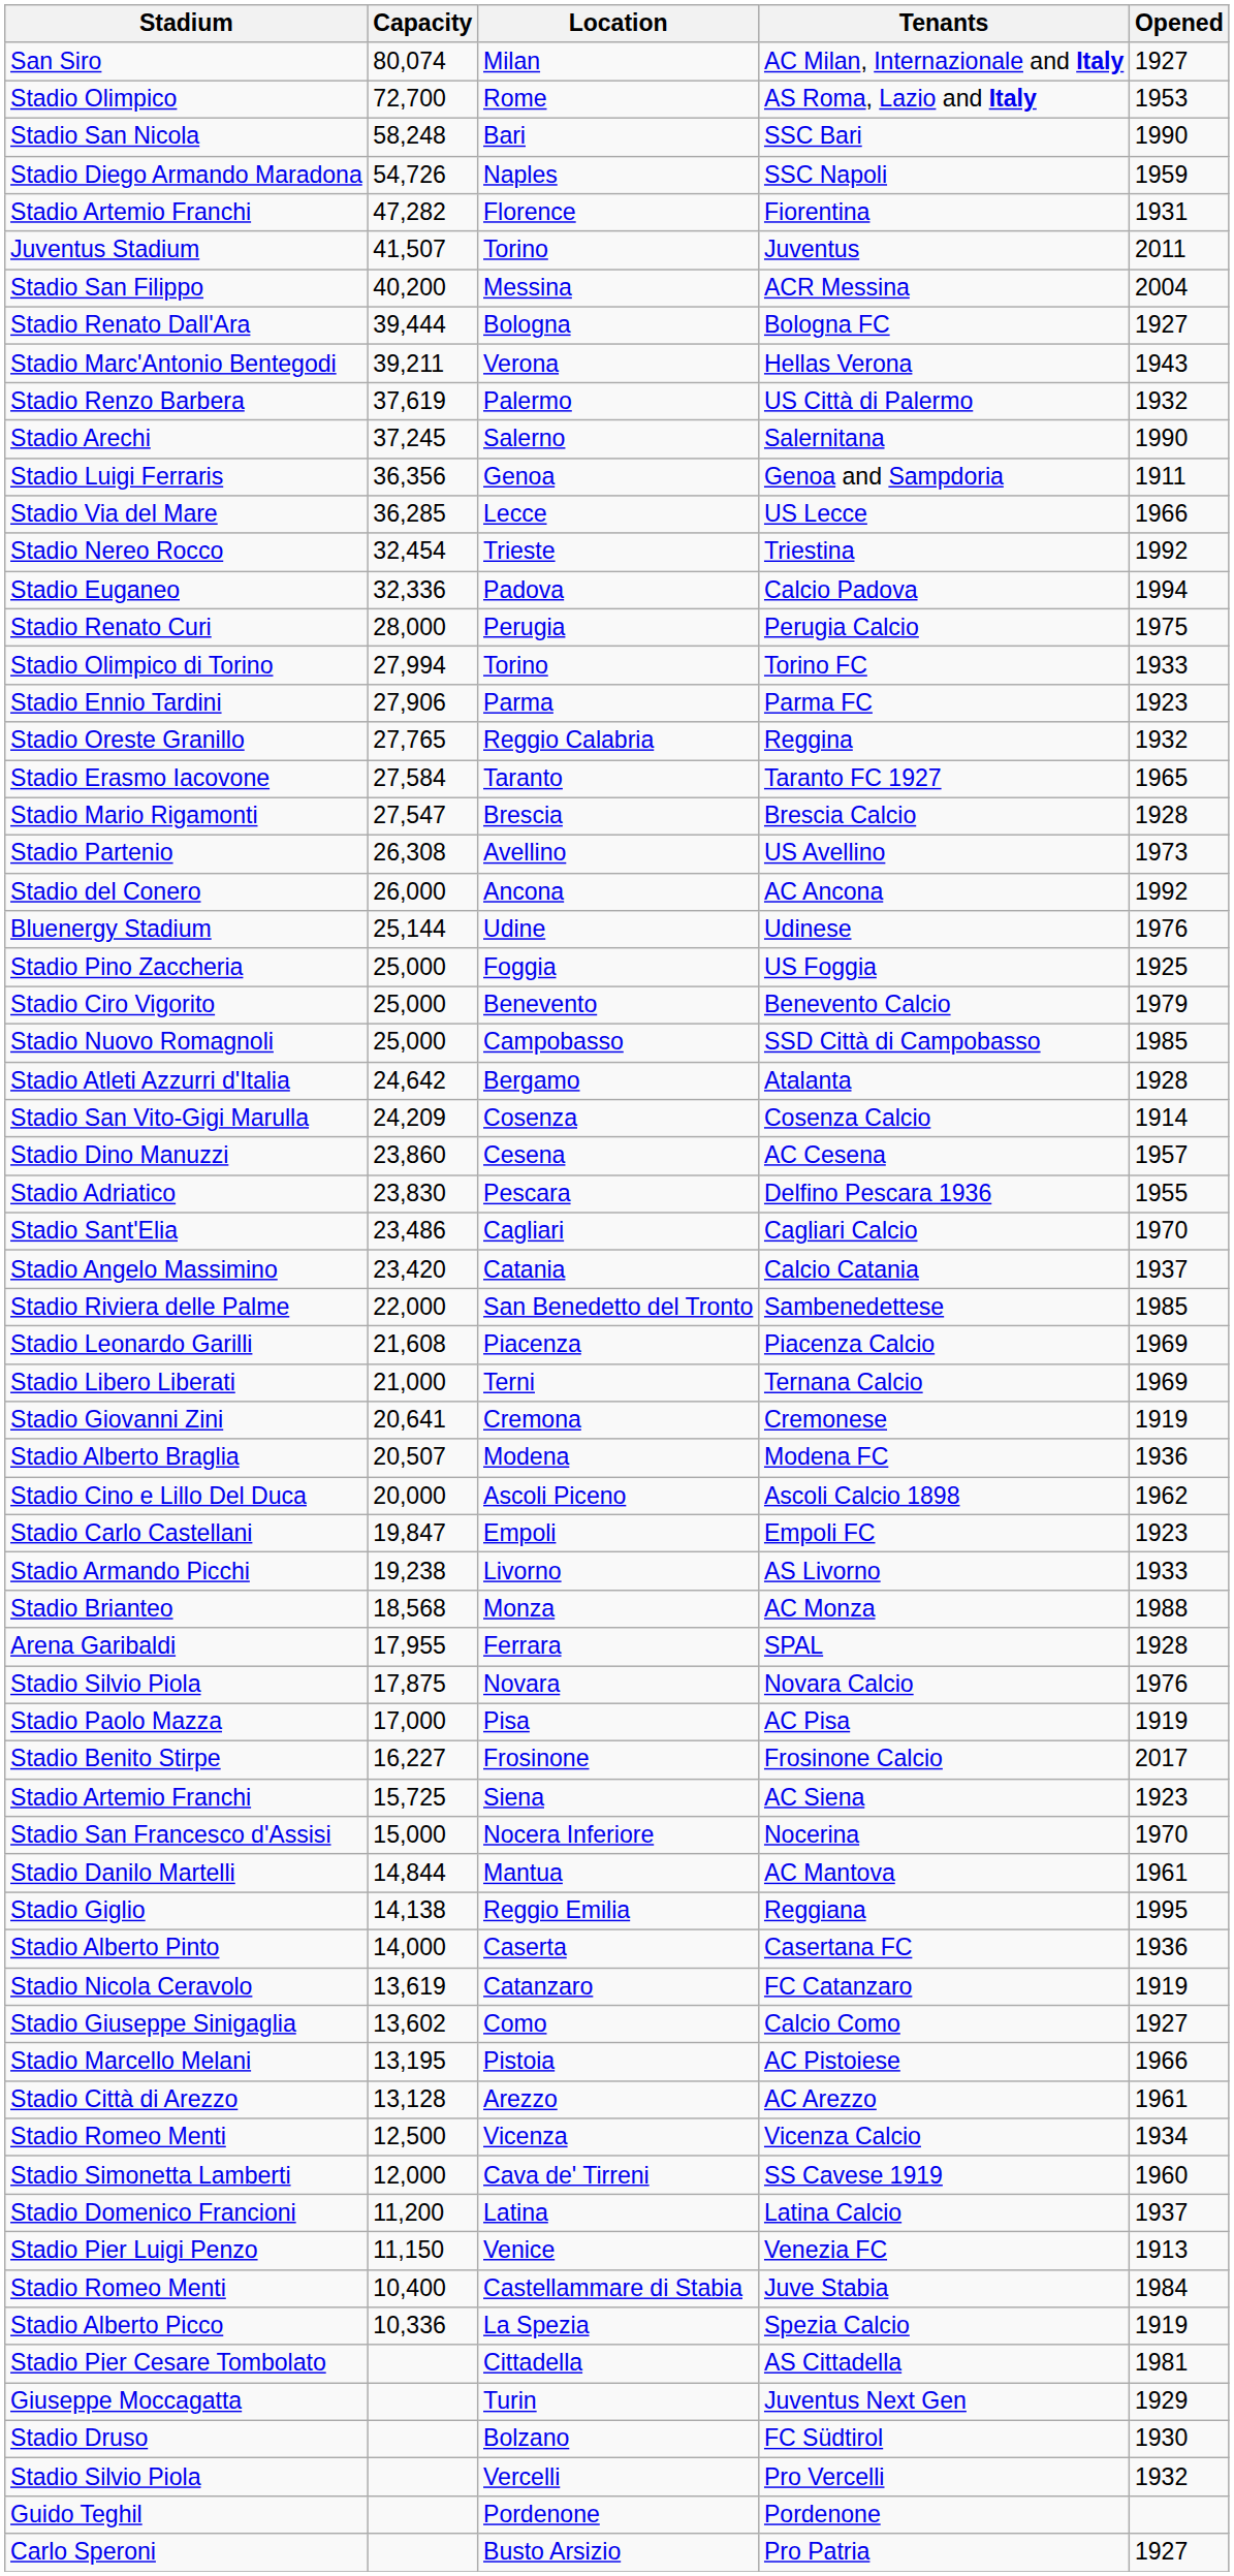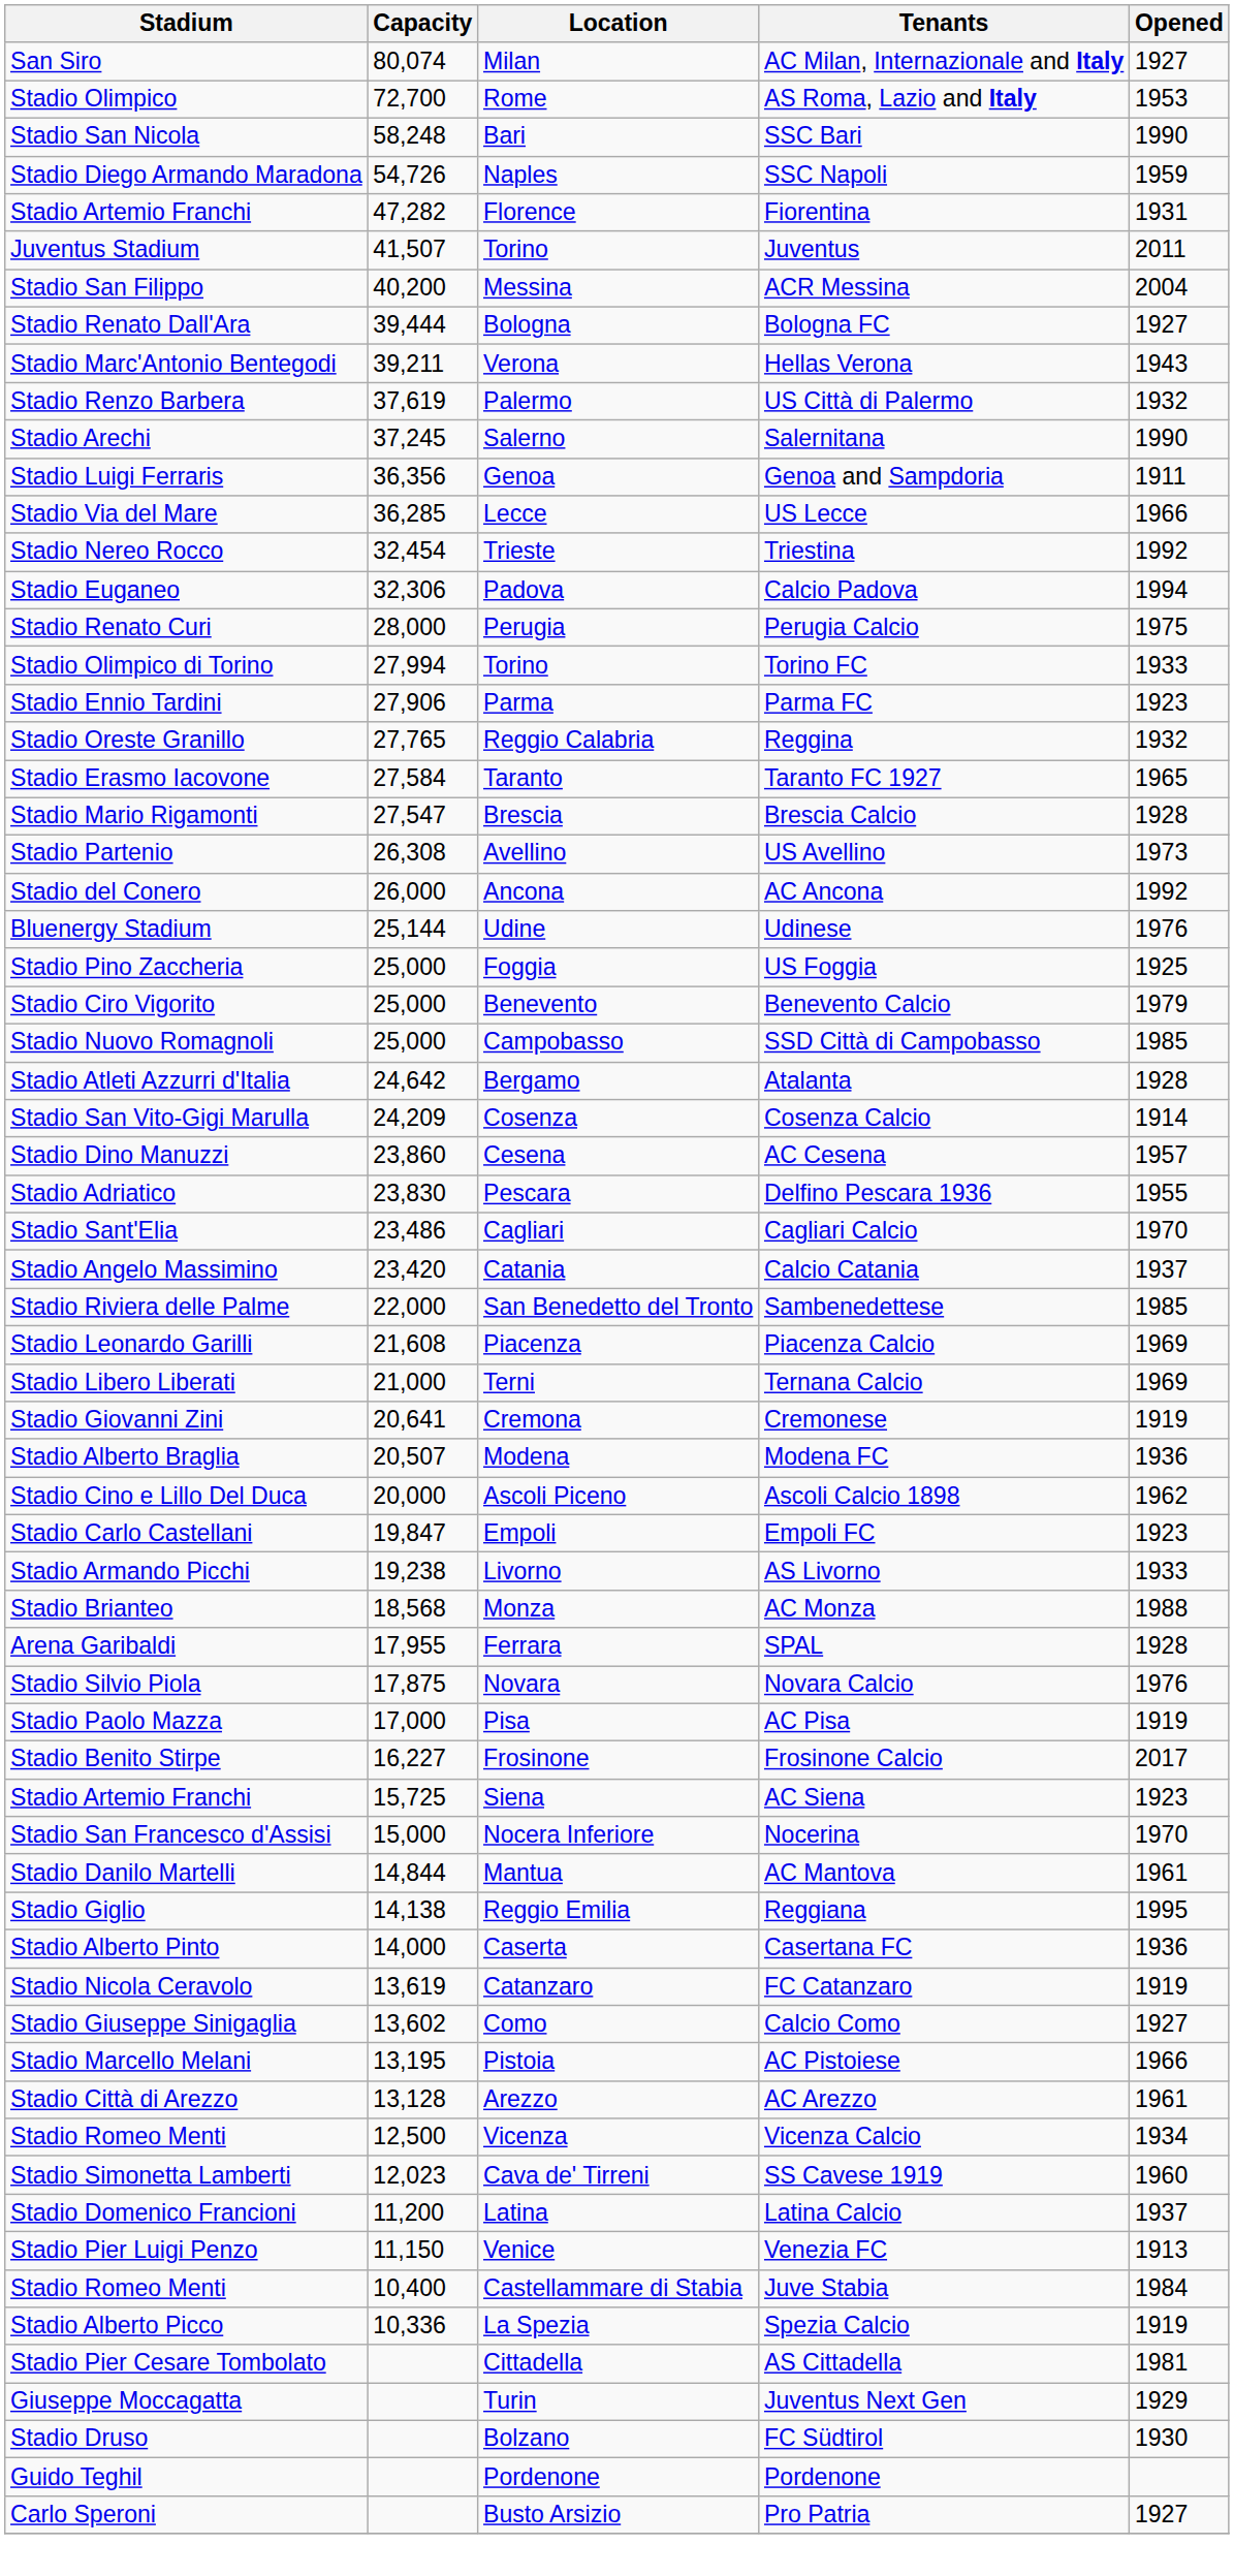 <table class="wikitable sortable">
 <tr>
 <th>Stadium</th>
 <th>Capacity</th>
 <th>Location</th>
 <th>Tenants</th>
 <th>Opened</th>
 </tr>
 <tr>
 <td><a href='#'>San Siro</a></td>
 <td>80,074</td>
 <td><a href='#'>Milan</a></td>
 <td><a href='#'>AC Milan</a>, <a href='#'>Internazionale</a> and <strong><a href='#'>Italy</a></strong></td>
 <td>1927</td>
 </tr>
 <tr>
 <td><a href='#'>Stadio Olimpico</a></td>
 <td>72,700</td>
 <td><a href='#'>Rome</a></td>
 <td><a href='#'>AS Roma</a>, <a href='#'>Lazio</a> and <strong><a href='#'>Italy</a></strong></td>
 <td>1953</td>
 </tr>
 <tr>
 <td><a href='#'>Stadio San Nicola</a></td>
 <td>58,248</td>
 <td><a href='#'>Bari</a></td>
 <td><a href='#'>SSC Bari</a></td>
 <td>1990</td>
 </tr>
 <tr>
 <td><a href='#'>Stadio Diego Armando Maradona</a></td>
 <td>54,726</td>
 <td><a href='#'>Naples</a></td>
 <td><a href='#'>SSC Napoli</a></td>
 <td>1959</td>
 </tr>
 <tr>
 <td><a href='#'>Stadio Artemio Franchi</a></td>
 <td>47,282</td>
 <td><a href='#'>Florence</a></td>
 <td><a href='#'>Fiorentina</a></td>
 <td>1931</td>
 </tr>
 <tr>
 <td><a href='#'>Juventus Stadium</a></td>
 <td>41,507</td>
 <td><a href='#'>Torino</a></td>
 <td><a href='#'>Juventus</a></td>
 <td>2011</td>
 </tr>
 <tr>
 <td><a href='#'>Stadio San Filippo</a></td>
 <td>40,200</td>
 <td><a href='#'>Messina</a></td>
 <td><a href='#'>ACR Messina</a></td>
 <td>2004</td>
 </tr>
 <tr>
 <td><a href='#'>Stadio Renato Dall'Ara</a></td>
 <td>39,444</td>
 <td><a href='#'>Bologna</a></td>
 <td><a href='#'>Bologna FC</a></td>
 <td>1927</td>
 </tr>
 <tr>
 <td><a href='#'>Stadio Marc'Antonio Bentegodi</a></td>
 <td>39,211</td>
 <td><a href='#'>Verona</a></td>
 <td><a href='#'>Hellas Verona</a></td>
 <td>1943</td>
 </tr>
 <tr>
 <td><a href='#'>Stadio Renzo Barbera</a></td>
 <td>37,619</td>
 <td><a href='#'>Palermo</a></td>
 <td><a href='#'>US Città di Palermo</a></td>
 <td>1932</td>
 </tr>
 <tr>
 <td><a href='#'>Stadio Arechi</a></td>
 <td>37,245</td>
 <td><a href='#'>Salerno</a></td>
 <td><a href='#'>Salernitana</a></td>
 <td>1990</td>
 </tr>
 <tr>
 <td><a href='#'>Stadio Luigi Ferraris</a></td>
 <td>36,356</td>
 <td><a href='#'>Genoa</a></td>
 <td><a href='#'>Genoa</a> and <a href='#'>Sampdoria</a></td>
 <td>1911</td>
 </tr>
 <tr>
 <td><a href='#'>Stadio Via del Mare</a></td>
 <td>36,285</td>
 <td><a href='#'>Lecce</a></td>
 <td><a href='#'>US Lecce</a></td>
 <td>1966</td>
 </tr>
 <tr>
 <td><a href='#'>Stadio Nereo Rocco</a></td>
 <td>32,454</td>
 <td><a href='#'>Trieste</a></td>
 <td><a href='#'>Triestina</a></td>
 <td>1992</td>
 </tr>
 <tr>
 <td><a href='#'>Stadio Euganeo</a></td>
-<td>32,336</td>
+<td>32,306</td>
 <td><a href='#'>Padova</a></td>
 <td><a href='#'>Calcio Padova</a></td>
 <td>1994</td>
 </tr>
 <tr>
 <td><a href='#'>Stadio Renato Curi</a></td>
 <td>28,000</td>
 <td><a href='#'>Perugia</a></td>
 <td><a href='#'>Perugia Calcio</a></td>
 <td>1975</td>
 </tr>
 <tr>
 <td><a href='#'>Stadio Olimpico di Torino</a></td>
 <td>27,994</td>
 <td><a href='#'>Torino</a></td>
 <td><a href='#'>Torino FC</a></td>
 <td>1933</td>
 </tr>
 <tr>
 <td><a href='#'>Stadio Ennio Tardini</a></td>
 <td>27,906</td>
 <td><a href='#'>Parma</a></td>
 <td><a href='#'>Parma FC</a></td>
 <td>1923</td>
 </tr>
 <tr>
 <td><a href='#'>Stadio Oreste Granillo</a></td>
 <td>27,765</td>
 <td><a href='#'>Reggio Calabria</a></td>
 <td><a href='#'>Reggina</a></td>
 <td>1932</td>
 </tr>
 <tr>
 <td><a href='#'>Stadio Erasmo Iacovone</a></td>
 <td>27,584</td>
 <td><a href='#'>Taranto</a></td>
 <td><a href='#'>Taranto FC 1927</a></td>
 <td>1965</td>
 </tr>
 <tr>
 <td><a href='#'>Stadio Mario Rigamonti</a></td>
 <td>27,547</td>
 <td><a href='#'>Brescia</a></td>
 <td><a href='#'>Brescia Calcio</a></td>
 <td>1928</td>
 </tr>
 <tr>
 <td><a href='#'>Stadio Partenio</a></td>
 <td>26,308</td>
 <td><a href='#'>Avellino</a></td>
 <td><a href='#'>US Avellino</a></td>
 <td>1973</td>
 </tr>
 <tr>
 <td><a href='#'>Stadio del Conero</a></td>
 <td>26,000</td>
 <td><a href='#'>Ancona</a></td>
 <td><a href='#'>AC Ancona</a></td>
 <td>1992</td>
 </tr>
 <tr>
 <td><a href='#'>Bluenergy Stadium</a></td>
 <td>25,144</td>
 <td><a href='#'>Udine</a></td>
 <td><a href='#'>Udinese</a></td>
 <td>1976</td>
 </tr>
 <tr>
 <td><a href='#'>Stadio Pino Zaccheria</a></td>
 <td>25,000</td>
 <td><a href='#'>Foggia</a></td>
 <td><a href='#'>US Foggia</a></td>
 <td>1925</td>
 </tr>
 <tr>
 <td><a href='#'>Stadio Ciro Vigorito</a></td>
 <td>25,000</td>
 <td><a href='#'>Benevento</a></td>
 <td><a href='#'>Benevento Calcio</a></td>
 <td>1979</td>
 </tr>
 <tr>
 <td><a href='#'>Stadio Nuovo Romagnoli</a></td>
 <td>25,000</td>
 <td><a href='#'>Campobasso</a></td>
 <td><a href='#'>SSD Città di Campobasso</a></td>
 <td>1985</td>
 </tr>
 <tr>
 <td><a href='#'>Stadio Atleti Azzurri d'Italia</a></td>
 <td>24,642</td>
 <td><a href='#'>Bergamo</a></td>
 <td><a href='#'>Atalanta</a></td>
 <td>1928</td>
 </tr>
 <tr>
 <td><a href='#'>Stadio San Vito-Gigi Marulla</a></td>
 <td>24,209</td>
 <td><a href='#'>Cosenza</a></td>
 <td><a href='#'>Cosenza Calcio</a></td>
 <td>1914</td>
 </tr>
 <tr>
 <td><a href='#'>Stadio Dino Manuzzi</a></td>
 <td>23,860</td>
 <td><a href='#'>Cesena</a></td>
 <td><a href='#'>AC Cesena</a></td>
 <td>1957</td>
 </tr>
 <tr>
 <td><a href='#'>Stadio Adriatico</a></td>
 <td>23,830</td>
 <td><a href='#'>Pescara</a></td>
 <td><a href='#'>Delfino Pescara 1936</a></td>
 <td>1955</td>
 </tr>
 <tr>
 <td><a href='#'>Stadio Sant'Elia</a></td>
 <td>23,486</td>
 <td><a href='#'>Cagliari</a></td>
 <td><a href='#'>Cagliari Calcio</a></td>
 <td>1970</td>
 </tr>
 <tr>
 <td><a href='#'>Stadio Angelo Massimino</a></td>
 <td>23,420</td>
 <td><a href='#'>Catania</a></td>
 <td><a href='#'>Calcio Catania</a></td>
 <td>1937</td>
 </tr>
 <tr>
 <td><a href='#'>Stadio Riviera delle Palme</a></td>
 <td>22,000</td>
 <td><a href='#'>San Benedetto del Tronto</a></td>
 <td><a href='#'>Sambenedettese</a></td>
 <td>1985</td>
 </tr>
 <tr>
 <td><a href='#'>Stadio Leonardo Garilli</a></td>
 <td>21,608</td>
 <td><a href='#'>Piacenza</a></td>
 <td><a href='#'>Piacenza Calcio</a></td>
 <td>1969</td>
 </tr>
 <tr>
 <td><a href='#'>Stadio Libero Liberati</a></td>
 <td>21,000</td>
 <td><a href='#'>Terni</a></td>
 <td><a href='#'>Ternana Calcio</a></td>
 <td>1969</td>
 </tr>
 <tr>
 <td><a href='#'>Stadio Giovanni Zini</a></td>
 <td>20,641</td>
 <td><a href='#'>Cremona</a></td>
 <td><a href='#'>Cremonese</a></td>
 <td>1919</td>
 </tr>
 <tr>
 <td><a href='#'>Stadio Alberto Braglia</a></td>
 <td>20,507</td>
 <td><a href='#'>Modena</a></td>
 <td><a href='#'>Modena FC</a></td>
 <td>1936</td>
 </tr>
 <tr>
 <td><a href='#'>Stadio Cino e Lillo Del Duca</a></td>
 <td>20,000</td>
 <td><a href='#'>Ascoli Piceno</a></td>
 <td><a href='#'>Ascoli Calcio 1898</a></td>
 <td>1962</td>
 </tr>
 <tr>
 <td><a href='#'>Stadio Carlo Castellani</a></td>
 <td>19,847</td>
 <td><a href='#'>Empoli</a></td>
 <td><a href='#'>Empoli FC</a></td>
 <td>1923</td>
 </tr>
 <tr>
 <td><a href='#'>Stadio Armando Picchi</a></td>
 <td>19,238</td>
 <td><a href='#'>Livorno</a></td>
 <td><a href='#'>AS Livorno</a></td>
 <td>1933</td>
 </tr>
 <tr>
 <td><a href='#'>Stadio Brianteo</a></td>
 <td>18,568</td>
 <td><a href='#'>Monza</a></td>
 <td><a href='#'>AC Monza</a></td>
 <td>1988</td>
 </tr>
 <tr>
 <td><a href='#'>Arena Garibaldi</a></td>
 <td>17,955</td>
 <td><a href='#'>Ferrara</a></td>
 <td><a href='#'>SPAL</a></td>
 <td>1928</td>
 </tr>
 <tr>
 <td><a href='#'>Stadio Silvio Piola</a></td>
 <td>17,875</td>
 <td><a href='#'>Novara</a></td>
 <td><a href='#'>Novara Calcio</a></td>
 <td>1976</td>
 </tr>
 <tr>
 <td><a href='#'>Stadio Paolo Mazza</a></td>
 <td>17,000</td>
 <td><a href='#'>Pisa</a></td>
 <td><a href='#'>AC Pisa</a></td>
 <td>1919</td>
 </tr>
 <tr>
 <td><a href='#'>Stadio Benito Stirpe</a></td>
 <td>16,227</td>
 <td><a href='#'>Frosinone</a></td>
 <td><a href='#'>Frosinone Calcio</a></td>
 <td>2017</td>
 </tr>
 <tr>
 <td><a href='#'>Stadio Artemio Franchi</a></td>
 <td>15,725</td>
 <td><a href='#'>Siena</a></td>
 <td><a href='#'>AC Siena</a></td>
 <td>1923</td>
 </tr>
 <tr>
 <td><a href='#'>Stadio San Francesco d'Assisi</a></td>
 <td>15,000</td>
 <td><a href='#'>Nocera Inferiore</a></td>
 <td><a href='#'>Nocerina</a></td>
 <td>1970</td>
 </tr>
 <tr>
 <td><a href='#'>Stadio Danilo Martelli</a></td>
 <td>14,844</td>
 <td><a href='#'>Mantua</a></td>
 <td><a href='#'>AC Mantova</a></td>
 <td>1961</td>
 </tr>
 <tr>
 <td><a href='#'>Stadio Giglio</a></td>
 <td>14,138</td>
 <td><a href='#'>Reggio Emilia</a></td>
 <td><a href='#'>Reggiana</a></td>
 <td>1995</td>
 </tr>
 <tr>
 <td><a href='#'>Stadio Alberto Pinto</a></td>
 <td>14,000</td>
 <td><a href='#'>Caserta</a></td>
 <td><a href='#'>Casertana FC</a></td>
 <td>1936</td>
 </tr>
 <tr>
 <td><a href='#'>Stadio Nicola Ceravolo</a></td>
 <td>13,619</td>
 <td><a href='#'>Catanzaro</a></td>
 <td><a href='#'>FC Catanzaro</a></td>
 <td>1919</td>
 </tr>
 <tr>
 <td><a href='#'>Stadio Giuseppe Sinigaglia</a></td>
 <td>13,602</td>
 <td><a href='#'>Como</a></td>
 <td><a href='#'>Calcio Como</a></td>
 <td>1927</td>
 </tr>
 <tr>
 <td><a href='#'>Stadio Marcello Melani</a></td>
 <td>13,195</td>
 <td><a href='#'>Pistoia</a></td>
 <td><a href='#'>AC Pistoiese</a></td>
 <td>1966</td>
 </tr>
 <tr>
 <td><a href='#'>Stadio Città di Arezzo</a></td>
 <td>13,128</td>
 <td><a href='#'>Arezzo</a></td>
 <td><a href='#'>AC Arezzo</a></td>
 <td>1961</td>
 </tr>
 <tr>
 <td><a href='#'>Stadio Romeo Menti</a></td>
 <td>12,500</td>
 <td><a href='#'>Vicenza</a></td>
 <td><a href='#'>Vicenza Calcio</a></td>
 <td>1934</td>
 </tr>
 <tr>
 <td><a href='#'>Stadio Simonetta Lamberti</a></td>
-<td>12,000</td>
+<td>12,023</td>
 <td><a href='#'>Cava de' Tirreni</a></td>
 <td><a href='#'>SS Cavese 1919</a></td>
 <td>1960</td>
 </tr>
 <tr>
 <td><a href='#'>Stadio Domenico Francioni</a></td>
 <td>11,200</td>
 <td><a href='#'>Latina</a></td>
 <td><a href='#'>Latina Calcio</a></td>
 <td>1937</td>
 </tr>
 <tr>
 <td><a href='#'>Stadio Pier Luigi Penzo</a></td>
 <td>11,150</td>
 <td><a href='#'>Venice</a></td>
 <td><a href='#'>Venezia FC</a></td>
 <td>1913</td>
 </tr>
 <tr>
 <td><a href='#'>Stadio Romeo Menti</a></td>
 <td>10,400</td>
 <td><a href='#'>Castellammare di Stabia</a></td>
 <td><a href='#'>Juve Stabia</a></td>
 <td>1984</td>
 </tr>
 <tr>
 <td><a href='#'>Stadio Alberto Picco</a></td>
 <td>10,336</td>
 <td><a href='#'>La Spezia</a></td>
 <td><a href='#'>Spezia Calcio</a></td>
 <td>1919</td>
 </tr>
 <tr>
 <td><a href='#'>Stadio Pier Cesare Tombolato</a></td>
 <td></td>
 <td><a href='#'>Cittadella</a></td>
 <td><a href='#'>AS Cittadella</a></td>
 <td>1981</td>
 </tr>
 <tr>
 <td><a href='#'>Giuseppe Moccagatta</a></td>
 <td></td>
 <td><a href='#'>Turin</a></td>
 <td><a href='#'>Juventus Next Gen</a></td>
 <td>1929</td>
 </tr>
 <tr>
 <td><a href='#'>Stadio Druso</a></td>
 <td></td>
 <td><a href='#'>Bolzano</a></td>
 <td><a href='#'>FC Südtirol</a></td>
 <td>1930</td>
 </tr>
 <tr>
-<td><a href='#'>Stadio Silvio Piola</a></td>
-<td></td>
-<td><a href='#'>Vercelli</a></td>
-<td><a href='#'>Pro Vercelli</a></td>
-<td>1932</td>
-</tr>
-<tr>
 <td><a href='#'>Guido Teghil</a></td>
 <td></td>
 <td><a href='#'>Pordenone</a></td>
 <td><a href='#'>Pordenone</a></td>
 <td></td>
 </tr>
 <tr>
 <td><a href='#'>Carlo Speroni</a></td>
 <td></td>
 <td><a href='#'>Busto Arsizio</a></td>
 <td><a href='#'>Pro Patria</a></td>
 <td>1927</td>
 </tr>
 <tr>
 </tr>
 </table>
